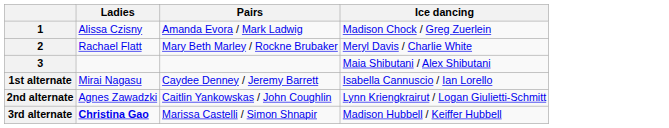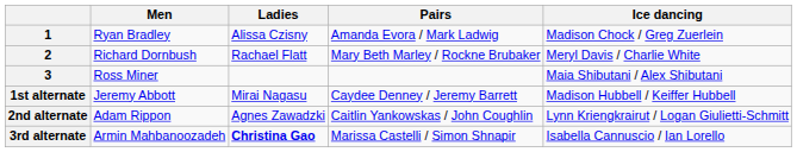 <table class="wikitable">
 <tr>
 <th></th>
+<th>Men</th>
 <th>Ladies</th>
 <th>Pairs</th>
 <th>Ice dancing</th>
 </tr>
 <tr>
 <th>1</th>
+<td><a href='#'>Ryan Bradley</a></td>
 <td><a href='#'>Alissa Czisny</a></td>
 <td><a href='#'>Amanda Evora</a> / <a href='#'>Mark Ladwig</a></td>
 <td><a href='#'>Madison Chock</a> / <a href='#'>Greg Zuerlein</a></td>
 </tr>
 <tr>
 <th>2</th>
+<td><a href='#'>Richard Dornbush</a></td>
 <td><a href='#'>Rachael Flatt</a></td>
 <td><a href='#'>Mary Beth Marley</a> / <a href='#'>Rockne Brubaker</a></td>
 <td><a href='#'>Meryl Davis</a> / <a href='#'>Charlie White</a></td>
 </tr>
 <tr>
 <th>3</th>
+<td><a href='#'>Ross Miner</a></td>
 <td></td>
 <td></td>
 <td><a href='#'>Maia Shibutani</a> / <a href='#'>Alex Shibutani</a></td>
 </tr>
 <tr>
 <th>1st alternate</th>
+<td><a href='#'>Jeremy Abbott</a></td>
 <td><a href='#'>Mirai Nagasu</a></td>
 <td><a href='#'>Caydee Denney</a> / <a href='#'>Jeremy Barrett</a></td>
-<td><a href='#'>Isabella Cannuscio</a> / <a href='#'>Ian Lorello</a></td>
+<td><a href='#'>Madison Hubbell</a> / <a href='#'>Keiffer Hubbell</a></td>
 </tr>
 <tr>
 <th>2nd alternate</th>
+<td><a href='#'>Adam Rippon</a></td>
 <td><a href='#'>Agnes Zawadzki</a></td>
 <td><a href='#'>Caitlin Yankowskas</a> / <a href='#'>John Coughlin</a></td>
 <td><a href='#'>Lynn Kriengkrairut</a> / <a href='#'>Logan Giulietti-Schmitt</a></td>
 </tr>
 <tr>
 <th>3rd alternate</th>
+<td><a href='#'>Armin Mahbanoozadeh</a></td>
 <td><strong><a href='#'>Christina Gao</a></strong></td>
 <td><a href='#'>Marissa Castelli</a> / <a href='#'>Simon Shnapir</a></td>
-<td><a href='#'>Madison Hubbell</a> / <a href='#'>Keiffer Hubbell</a></td>
+<td><a href='#'>Isabella Cannuscio</a> / <a href='#'>Ian Lorello</a></td>
 </tr>
 </table>
